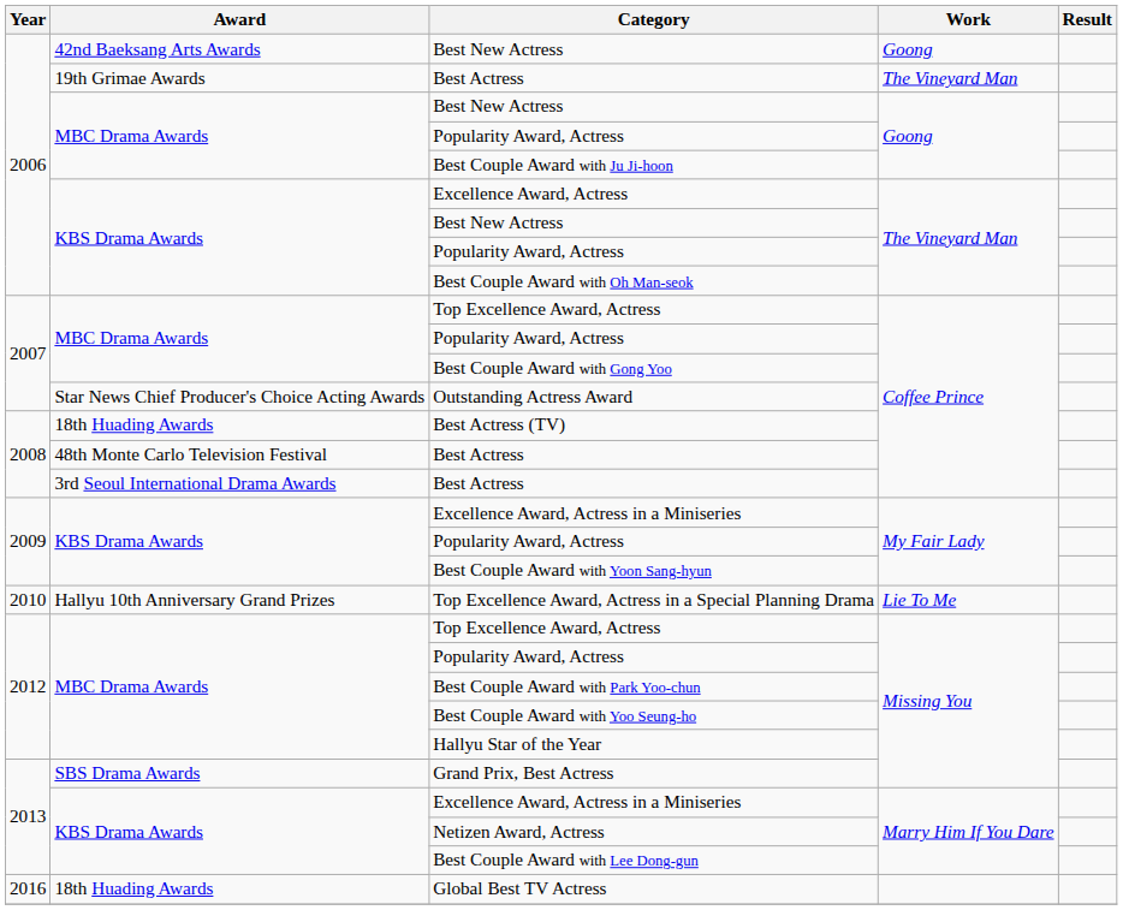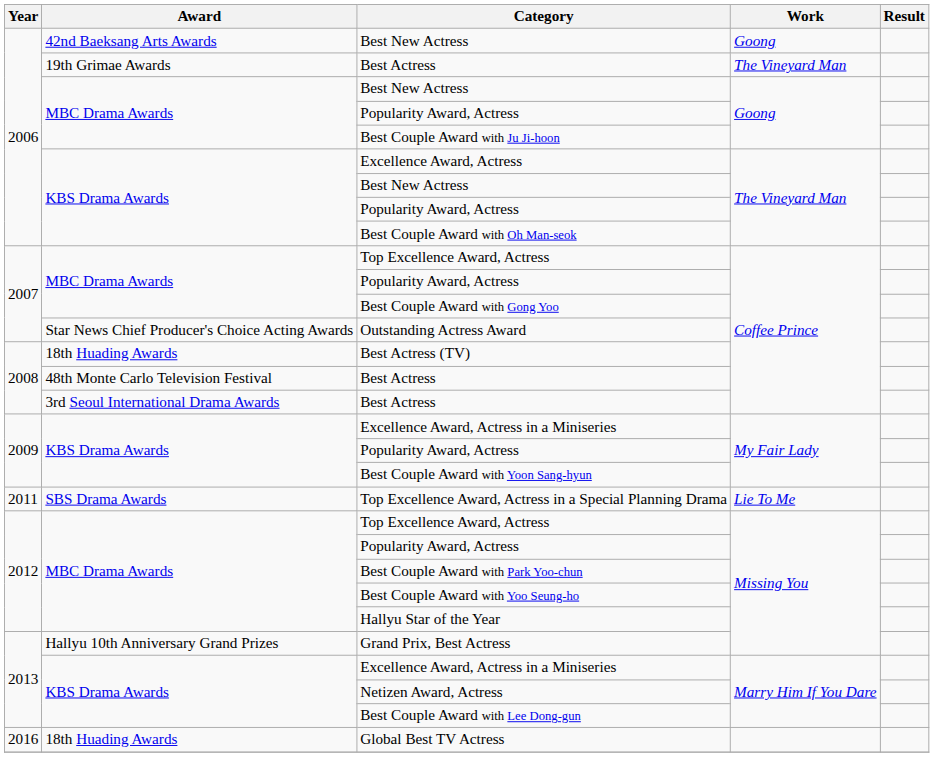 <table class="wikitable sortable">
 <tr>
 <th>Year</th>
 <th>Award</th>
 <th>Category</th>
 <th>Work</th>
 <th>Result</th>
 </tr>
 <tr>
 <td rowspan=9>2006</td>
 <td><a href='#'>42nd Baeksang Arts Awards</a></td>
 <td>Best New Actress</td>
 <td><em><a href='#'>Goong</a></em></td>
 <td></td>
 </tr>
 <tr>
 <td>19th Grimae Awards</td>
 <td>Best Actress</td>
 <td><em><a href='#'>The Vineyard Man</a></em></td>
 <td></td>
 </tr>
 <tr>
 <td rowspan=3><a href='#'>MBC Drama Awards</a></td>
 <td>Best New Actress</td>
 <td rowspan=3><em><a href='#'>Goong</a></em></td>
 <td></td>
 </tr>
 <tr>
 <td>Popularity Award, Actress</td>
 <td></td>
 </tr>
 <tr>
 <td>Best Couple Award <small>with <a href='#'>Ju Ji-hoon</a></small></td>
 <td></td>
 </tr>
 <tr>
 <td rowspan=4><a href='#'>KBS Drama Awards</a></td>
 <td>Excellence Award, Actress</td>
 <td rowspan=4><em><a href='#'>The Vineyard Man</a></em></td>
 <td></td>
 </tr>
 <tr>
 <td>Best New Actress</td>
 <td></td>
 </tr>
 <tr>
 <td>Popularity Award, Actress</td>
 <td></td>
 </tr>
 <tr>
 <td>Best Couple Award <small>with <a href='#'>Oh Man-seok</a></small></td>
 <td></td>
 </tr>
 <tr>
 <td rowspan=4>2007</td>
 <td rowspan=3><a href='#'>MBC Drama Awards</a></td>
 <td>Top Excellence Award, Actress</td>
 <td rowspan=7><em><a href='#'>Coffee Prince</a></em></td>
 <td></td>
 </tr>
 <tr>
 <td>Popularity Award, Actress</td>
 <td></td>
 </tr>
 <tr>
 <td>Best Couple Award <small>with <a href='#'>Gong Yoo</a></small></td>
 <td></td>
 </tr>
 <tr>
 <td>Star News Chief Producer's Choice Acting Awards</td>
 <td>Outstanding Actress Award</td>
 <td></td>
 </tr>
 <tr>
 <td rowspan=3>2008</td>
 <td>18th <a href='#'>Huading Awards</a></td>
 <td>Best Actress (TV)</td>
 <td></td>
 </tr>
 <tr>
 <td>48th Monte Carlo Television Festival</td>
 <td>Best Actress</td>
 <td></td>
 </tr>
 <tr>
 <td>3rd <a href='#'>Seoul International Drama Awards</a></td>
 <td>Best Actress</td>
 <td></td>
 </tr>
 <tr>
 <td rowspan=3>2009</td>
 <td rowspan=3><a href='#'>KBS Drama Awards</a></td>
 <td>Excellence Award, Actress in a Miniseries</td>
 <td rowspan=3><em><a href='#'>My Fair Lady</a></em></td>
 <td></td>
 </tr>
 <tr>
 <td>Popularity Award, Actress</td>
 <td></td>
 </tr>
 <tr>
 <td>Best Couple Award <small>with <a href='#'>Yoon Sang-hyun</a></small></td>
 <td></td>
 </tr>
 <tr>
-<td>2010</td>
-<td>Hallyu 10th Anniversary Grand Prizes</td>
+<td>2011</td>
+<td><a href='#'>SBS Drama Awards</a></td>
 <td>Top Excellence Award, Actress in a Special Planning Drama</td>
 <td><em><a href='#'>Lie To Me</a></em></td>
 <td></td>
 </tr>
 <tr>
 <td rowspan=5>2012</td>
 <td rowspan=5><a href='#'>MBC Drama Awards</a></td>
 <td>Top Excellence Award, Actress</td>
 <td rowspan=6><em><a href='#'>Missing You</a></em></td>
 <td></td>
 </tr>
 <tr>
 <td>Popularity Award, Actress</td>
 <td></td>
 </tr>
 <tr>
 <td>Best Couple Award <small>with <a href='#'>Park Yoo-chun</a></small></td>
 <td></td>
 </tr>
 <tr>
 <td>Best Couple Award <small>with <a href='#'>Yoo Seung-ho</a></small></td>
 <td></td>
 </tr>
 <tr>
 <td>Hallyu Star of the Year</td>
 <td></td>
 </tr>
 <tr>
 <td rowspan=4>2013</td>
-<td><a href='#'>SBS Drama Awards</a></td>
+<td>Hallyu 10th Anniversary Grand Prizes</td>
 <td>Grand Prix, Best Actress</td>
 <td></td>
 </tr>
 <tr>
 <td rowspan=3><a href='#'>KBS Drama Awards</a></td>
 <td>Excellence Award, Actress in a Miniseries</td>
 <td rowspan=3><em><a href='#'>Marry Him If You Dare</a></em></td>
 <td></td>
 </tr>
 <tr>
 <td>Netizen Award, Actress</td>
 <td></td>
 </tr>
 <tr>
 <td>Best Couple Award <small>with <a href='#'>Lee Dong-gun</a></small></td>
 <td></td>
 </tr>
 <tr>
 <td>2016</td>
 <td>18th <a href='#'>Huading Awards</a></td>
 <td>Global Best TV Actress</td>
 <td></td>
 <td></td>
 </tr>
 <tr>
 </tr>
 </table>
